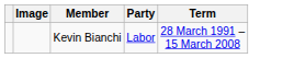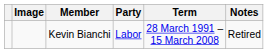 <table class="wikitable" style="text-align:center">
 <tr>
 <th></th>
 <th>Image</th>
 <th>Member</th>
 <th>Party</th>
 <th>Term</th>
+<th>Notes</th>
 </tr>
 <tr>
 <td> </td>
 <td></td>
 <td>Kevin Bianchi</td>
 <td><a href='#'>Labor</a></td>
 <td><a href='#'>28 March 1991</a> –<br> <a href='#'>15 March 2008</a></td>
+<td>Retired</td>
 </tr>
 </table>
